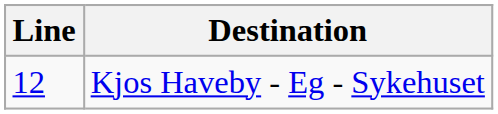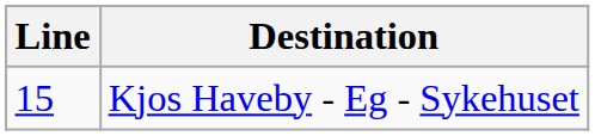 <table class="wikitable sortable">
 <tr>
 <th>Line</th>
 <th>Destination</th>
 </tr>
 <tr>
-<td><a href='#'>12</a></td>
+<td><a href='#'>15</a></td>
 <td><a href='#'>Kjos Haveby</a> - <a href='#'>Eg</a> - <a href='#'>Sykehuset</a></td>
 </tr>
 </table>
